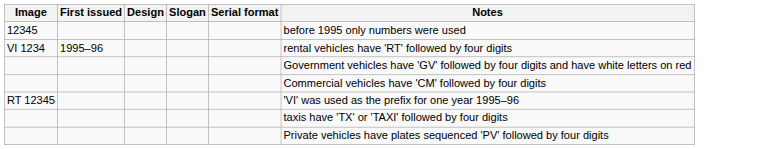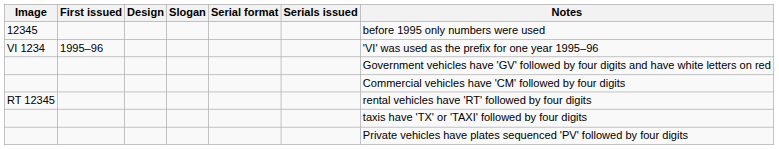 <table class="wikitable">
 <tr>
 <th>Image</th>
 <th>First issued</th>
 <th>Design</th>
 <th>Slogan</th>
 <th>Serial format</th>
+<th>Serials issued</th>
 <th>Notes</th>
 </tr>
 <tr>
 <td><div>12345</div></td>
+<td></td>
 <td></td>
 <td></td>
 <td></td>
 <td></td>
 <td>before 1995 only numbers were used</td>
 </tr>
 <tr>
 <td><div>VI 1234</div></td>
 <td>1995–96</td>
 <td></td>
 <td></td>
 <td></td>
-<td>rental vehicles have 'RT' followed by four digits</td>
+<td></td>
+<td>'VI' was used as the prefix for one year 1995–96</td>
 </tr>
 <tr>
+<td></td>
 <td></td>
 <td></td>
 <td></td>
 <td></td>
 <td></td>
 <td>Government vehicles have 'GV' followed by four digits and have white letters on red</td>
 </tr>
 <tr>
 <td></td>
 <td></td>
 <td></td>
 <td></td>
 <td></td>
+<td></td>
 <td>Commercial vehicles have 'CM' followed by four digits</td>
 </tr>
 <tr>
 <td><div>RT 12345</div></td>
 <td></td>
 <td></td>
 <td></td>
 <td></td>
-<td>'VI' was used as the prefix for one year 1995–96</td>
+<td></td>
+<td>rental vehicles have 'RT' followed by four digits</td>
 </tr>
 <tr>
+<td></td>
 <td></td>
 <td></td>
 <td></td>
 <td></td>
 <td></td>
 <td>taxis have 'TX' or 'TAXI' followed by four digits</td>
 </tr>
 <tr>
 <td></td>
 <td></td>
 <td></td>
 <td></td>
 <td></td>
+<td></td>
 <td>Private vehicles have plates sequenced 'PV' followed by four digits</td>
 </tr>
 </table>
